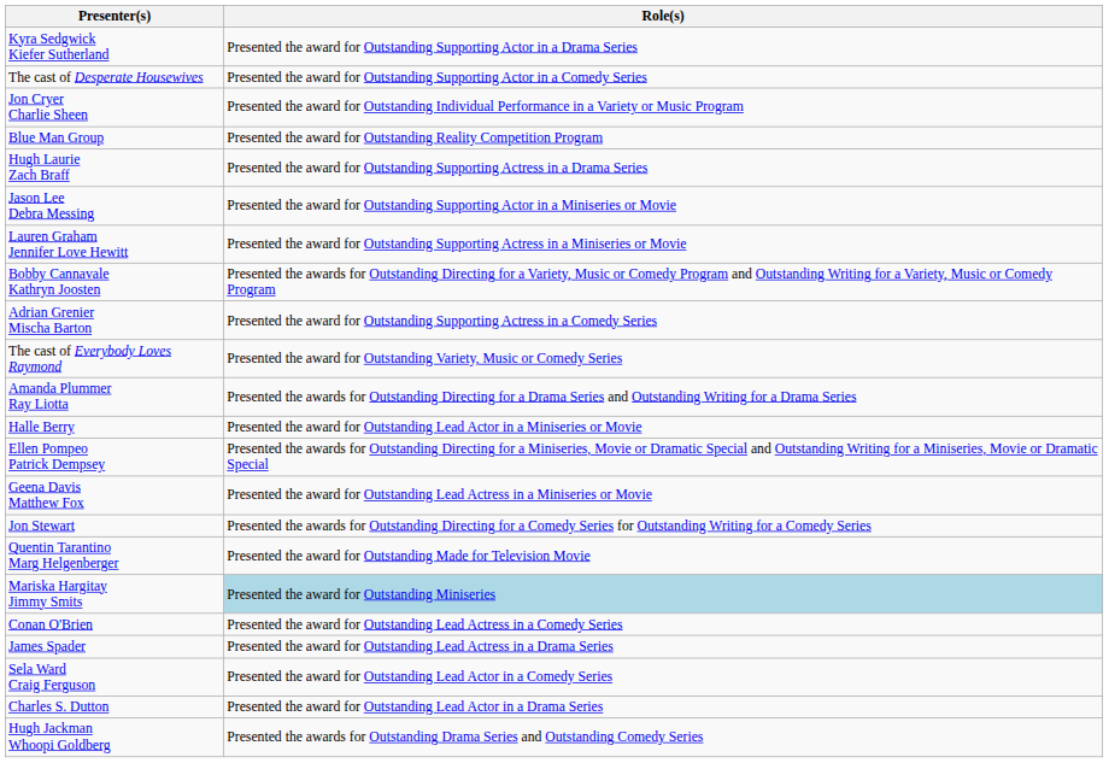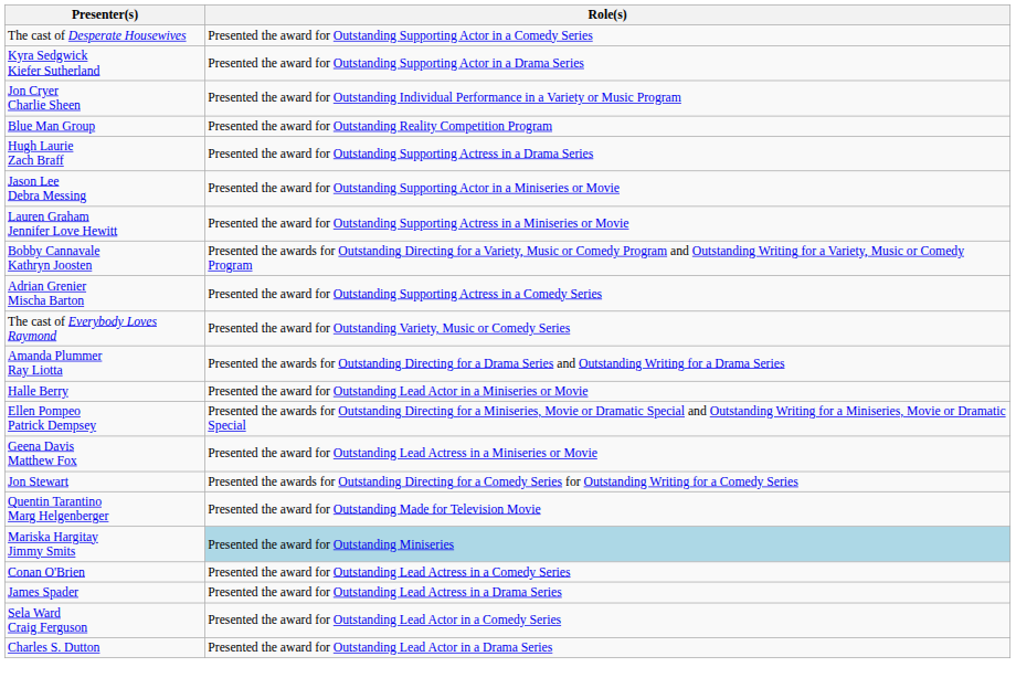 <table class="wikitable">
 <tr>
 <th>Presenter(s)</th>
 <th>Role(s)</th>
 </tr>
 <tr>
+<td>The cast of <em><a href='#'>Desperate Housewives</a></em></td>
+<td>Presented the award for <a href='#'>Outstanding Supporting Actor in a Comedy Series</a></td>
+</tr>
+<tr>
 <td><a href='#'>Kyra Sedgwick</a><br><a href='#'>Kiefer Sutherland</a></td>
 <td>Presented the award for <a href='#'>Outstanding Supporting Actor in a Drama Series</a></td>
-</tr>
-<tr>
-<td>The cast of <em><a href='#'>Desperate Housewives</a></em></td>
-<td>Presented the award for <a href='#'>Outstanding Supporting Actor in a Comedy Series</a></td>
 </tr>
 <tr>
 <td><a href='#'>Jon Cryer</a><br><a href='#'>Charlie Sheen</a></td>
 <td>Presented the award for <a href='#'>Outstanding Individual Performance in a Variety or Music Program</a></td>
 </tr>
 <tr>
 <td><a href='#'>Blue Man Group</a></td>
 <td>Presented the award for <a href='#'>Outstanding Reality Competition Program</a></td>
 </tr>
 <tr>
 <td><a href='#'>Hugh Laurie</a><br><a href='#'>Zach Braff</a></td>
 <td>Presented the award for <a href='#'>Outstanding Supporting Actress in a Drama Series</a></td>
 </tr>
 <tr>
 <td><a href='#'>Jason Lee</a><br><a href='#'>Debra Messing</a></td>
 <td>Presented the award for <a href='#'>Outstanding Supporting Actor in a Miniseries or Movie</a></td>
 </tr>
 <tr>
 <td><a href='#'>Lauren Graham</a><br><a href='#'>Jennifer Love Hewitt</a></td>
 <td>Presented the award for <a href='#'>Outstanding Supporting Actress in a Miniseries or Movie</a></td>
 </tr>
 <tr>
 <td><a href='#'>Bobby Cannavale</a><br><a href='#'>Kathryn Joosten</a></td>
 <td>Presented the awards for <a href='#'>Outstanding Directing for a Variety, Music or Comedy Program</a> and <a href='#'>Outstanding Writing for a Variety, Music or Comedy Program</a></td>
 </tr>
 <tr>
 <td><a href='#'>Adrian Grenier</a><br><a href='#'>Mischa Barton</a></td>
 <td>Presented the award for <a href='#'>Outstanding Supporting Actress in a Comedy Series</a></td>
 </tr>
 <tr>
 <td>The cast of <em><a href='#'>Everybody Loves Raymond</a></em></td>
 <td>Presented the award for <a href='#'>Outstanding Variety, Music or Comedy Series</a></td>
 </tr>
 <tr>
 <td><a href='#'>Amanda Plummer</a><br><a href='#'>Ray Liotta</a></td>
 <td>Presented the awards for <a href='#'>Outstanding Directing for a Drama Series</a> and <a href='#'>Outstanding Writing for a Drama Series</a></td>
 </tr>
 <tr>
 <td><a href='#'>Halle Berry</a></td>
 <td>Presented the award for <a href='#'>Outstanding Lead Actor in a Miniseries or Movie</a></td>
 </tr>
 <tr>
 <td><a href='#'>Ellen Pompeo</a><br><a href='#'>Patrick Dempsey</a></td>
 <td>Presented the awards for <a href='#'>Outstanding Directing for a Miniseries, Movie or Dramatic Special</a> and <a href='#'>Outstanding Writing for a Miniseries, Movie or Dramatic Special</a></td>
 </tr>
 <tr>
 <td><a href='#'>Geena Davis</a><br><a href='#'>Matthew Fox</a></td>
 <td>Presented the award for <a href='#'>Outstanding Lead Actress in a Miniseries or Movie</a></td>
 </tr>
 <tr>
 <td><a href='#'>Jon Stewart</a></td>
 <td>Presented the awards for <a href='#'>Outstanding Directing for a Comedy Series</a> for <a href='#'>Outstanding Writing for a Comedy Series</a></td>
 </tr>
 <tr>
 <td><a href='#'>Quentin Tarantino</a><br><a href='#'>Marg Helgenberger</a></td>
 <td>Presented the award for <a href='#'>Outstanding Made for Television Movie</a></td>
 </tr>
 <tr>
 <td><a href='#'>Mariska Hargitay</a><br><a href='#'>Jimmy Smits</a></td>
 <td style="background: lightblue;">Presented the award for <a href='#'>Outstanding Miniseries</a></td>
 </tr>
 <tr>
 <td><a href='#'>Conan O'Brien</a></td>
 <td>Presented the award for <a href='#'>Outstanding Lead Actress in a Comedy Series</a></td>
 </tr>
 <tr>
 <td><a href='#'>James Spader</a></td>
 <td>Presented the award for <a href='#'>Outstanding Lead Actress in a Drama Series</a></td>
 </tr>
 <tr>
 <td><a href='#'>Sela Ward</a><br><a href='#'>Craig Ferguson</a></td>
 <td>Presented the award for <a href='#'>Outstanding Lead Actor in a Comedy Series</a></td>
 </tr>
 <tr>
 <td><a href='#'>Charles S. Dutton</a></td>
 <td>Presented the award for <a href='#'>Outstanding Lead Actor in a Drama Series</a></td>
 </tr>
-<tr>
-<td><a href='#'>Hugh Jackman</a><br><a href='#'>Whoopi Goldberg</a></td>
-<td>Presented the awards for <a href='#'>Outstanding Drama Series</a> and <a href='#'>Outstanding Comedy Series</a></td>
-</tr>
 </table>
